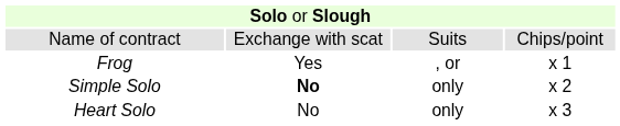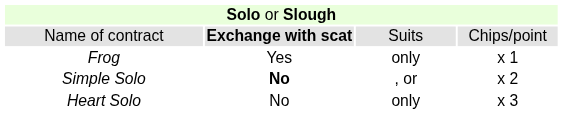 <table style="wikitable" style="float: middle; background: #7C9ED9; margin-left: 1em; border-spacing: 1px;">
 <tr align="center">
 <td style="background: #E9FFDB;" colspan="4"><strong>Solo</strong> or <strong>Slough</strong></td>
 </tr>
 <tr align="center">
 <td style="width: 200px; background: #e3e3e3;">Name of contract</td>
-<td style="width: 150px; background: #e3e3e3;">Exchange with scat</td>
+<td style="width: 150px; background: #e3e3e3;"><strong>Exchange with scat</strong></td>
 <td style="width: 100px; background: #e3e3e3;">Suits</td>
 <td style="width: 100px; background: #e3e3e3;">Chips/point</td>
 </tr>
 <tr align="center">
 <td style="background: #ffffff;"><em>Frog</em></td>
 <td style="background: #ffffff;">Yes</td>
-<td style="background: #ffffff;">,  or </td>
+<td style="background: #ffffff;"> only</td>
 <td style="background: #ffffff;">x 1</td>
 </tr>
 <tr align="center">
 <td style="background: #ffffff;"><em>Simple Solo</em></td>
 <td style="background: #ffffff;"><strong>No</strong></td>
-<td style="background: #ffffff;"> only</td>
+<td style="background: #ffffff;">,  or </td>
 <td style="background: #ffffff;">x 2</td>
 </tr>
 <tr align="center">
 <td style="background: #ffffff;"><em>Heart Solo</em></td>
 <td style="background: #ffffff;">No</td>
 <td style="background: #ffffff;"> only</td>
 <td style="background: #ffffff;">x 3</td>
 </tr>
 </table>
